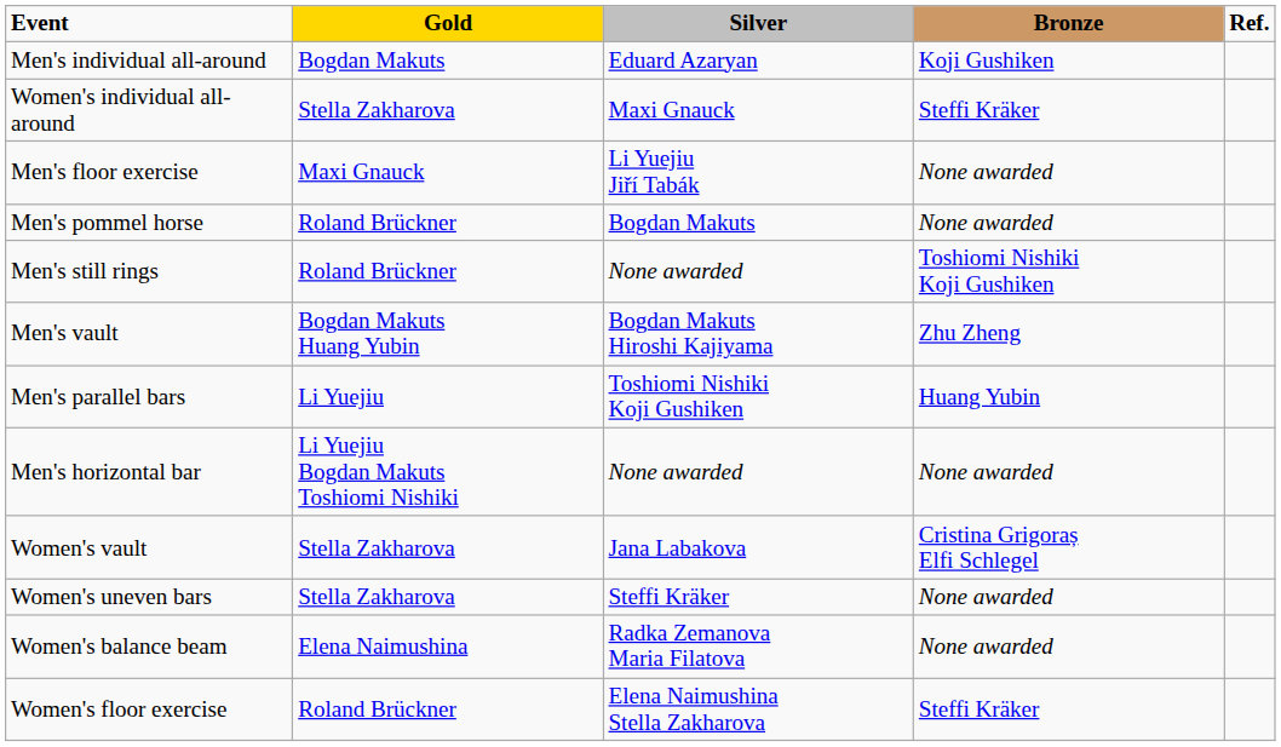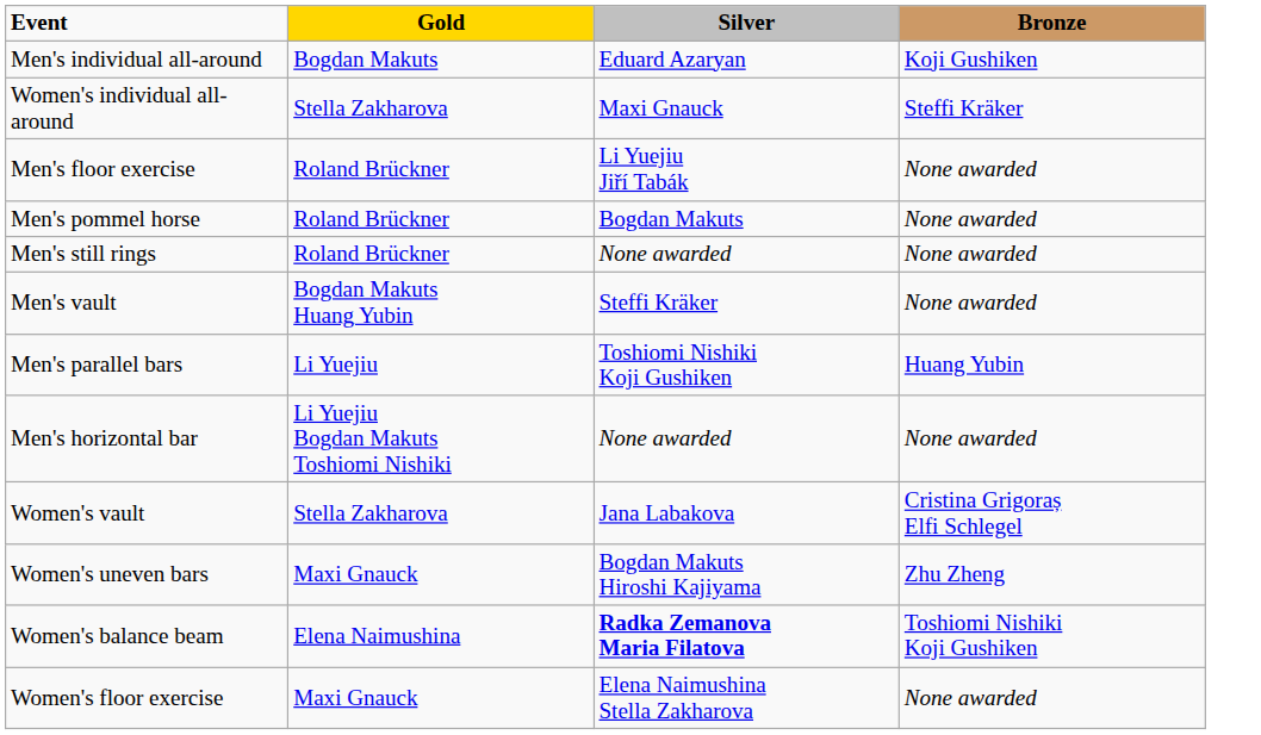 <table class="wikitable">
 <tr>
 <td style="width:12em;"><strong>Event</strong></td>
 <td style="text-align:center; background:gold; width:13em;"><strong>Gold</strong></td>
 <td style="text-align:center; background:silver; width:13em;"><strong>Silver</strong></td>
 <td style="text-align:center; background:#c96; width:13em;"><strong>Bronze</strong></td>
-<td style="width:1em;"><strong>Ref.</strong></td>
 </tr>
 <tr>
 <td>Men's individual all-around</td>
 <td> <a href='#'>Bogdan Makuts</a></td>
 <td> <a href='#'>Eduard Azaryan</a></td>
 <td> <a href='#'>Koji Gushiken</a></td>
-<td></td>
 </tr>
 <tr>
 <td> Women's individual all-around </td>
 <td> <a href='#'>Stella Zakharova</a></td>
 <td> <a href='#'>Maxi Gnauck</a></td>
 <td> <a href='#'>Steffi Kräker</a></td>
-<td></td>
 </tr>
 <tr>
 <td>Men's floor exercise</td>
-<td> <a href='#'>Maxi Gnauck</a></td>
+<td> <a href='#'>Roland Brückner</a></td>
 <td> <a href='#'>Li Yuejiu</a><br> <a href='#'>Jiří Tabák</a></td>
 <td><em>None awarded</em></td>
-<td></td>
 </tr>
 <tr>
 <td>Men's pommel horse</td>
 <td> <a href='#'>Roland Brückner</a></td>
 <td> <a href='#'>Bogdan Makuts</a></td>
 <td><em>None awarded</em></td>
-<td></td>
 </tr>
 <tr>
 <td>Men's still rings</td>
 <td> <a href='#'>Roland Brückner</a></td>
 <td><em>None awarded</em></td>
-<td> <a href='#'>Toshiomi Nishiki</a><br> <a href='#'>Koji Gushiken</a></td>
-<td></td>
+<td><em>None awarded</em></td>
 </tr>
 <tr>
 <td>Men's vault</td>
 <td> <a href='#'>Bogdan Makuts</a><br> <a href='#'>Huang Yubin</a></td>
-<td> <a href='#'>Bogdan Makuts</a><br> <a href='#'>Hiroshi Kajiyama</a></td>
-<td> <a href='#'>Zhu Zheng</a></td>
-<td></td>
+<td> <a href='#'>Steffi Kräker</a></td>
+<td><em>None awarded</em></td>
 </tr>
 <tr>
 <td>Men's parallel bars</td>
 <td> <a href='#'>Li Yuejiu</a></td>
 <td> <a href='#'>Toshiomi Nishiki</a><br> <a href='#'>Koji Gushiken</a></td>
 <td> <a href='#'>Huang Yubin</a></td>
-<td></td>
 </tr>
 <tr>
 <td>Men's horizontal bar</td>
 <td> <a href='#'>Li Yuejiu</a><br> <a href='#'>Bogdan Makuts</a><br> <a href='#'>Toshiomi Nishiki</a></td>
 <td><em>None awarded</em></td>
 <td><em>None awarded</em></td>
-<td></td>
 </tr>
 <tr>
 <td>Women's vault</td>
 <td> <a href='#'>Stella Zakharova</a></td>
 <td> <a href='#'>Jana Labakova</a></td>
 <td> <a href='#'>Cristina Grigoraș</a> <br>  <a href='#'>Elfi Schlegel</a></td>
-<td></td>
 </tr>
 <tr>
 <td>Women's uneven bars</td>
-<td> <a href='#'>Stella Zakharova</a></td>
-<td> <a href='#'>Steffi Kräker</a></td>
-<td><em>None awarded</em></td>
-<td></td>
+<td> <a href='#'>Maxi Gnauck</a></td>
+<td> <a href='#'>Bogdan Makuts</a><br> <a href='#'>Hiroshi Kajiyama</a></td>
+<td> <a href='#'>Zhu Zheng</a></td>
 </tr>
 <tr>
 <td> Women's balance beam </td>
 <td> <a href='#'>Elena Naimushina</a></td>
-<td> <a href='#'>Radka Zemanova</a> <br>  <a href='#'>Maria Filatova</a></td>
-<td><em>None awarded</em></td>
-<td></td>
+<td><strong> <a href='#'>Radka Zemanova</a> <br>  <a href='#'>Maria Filatova</a></strong></td>
+<td> <a href='#'>Toshiomi Nishiki</a><br> <a href='#'>Koji Gushiken</a></td>
 </tr>
 <tr>
 <td>Women's floor exercise</td>
-<td> <a href='#'>Roland Brückner</a></td>
+<td> <a href='#'>Maxi Gnauck</a></td>
 <td> <a href='#'>Elena Naimushina</a> <br>  <a href='#'>Stella Zakharova</a></td>
-<td> <a href='#'>Steffi Kräker</a></td>
-<td></td>
+<td><em>None awarded</em></td>
 </tr>
 </table>
